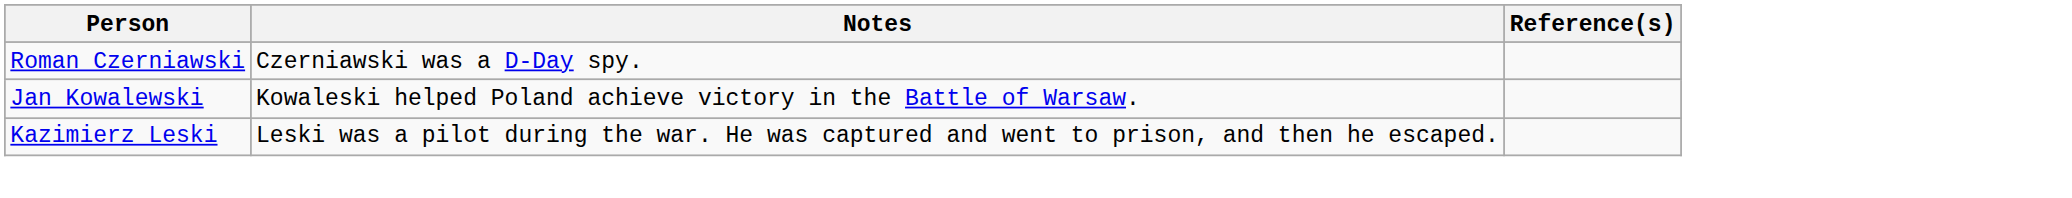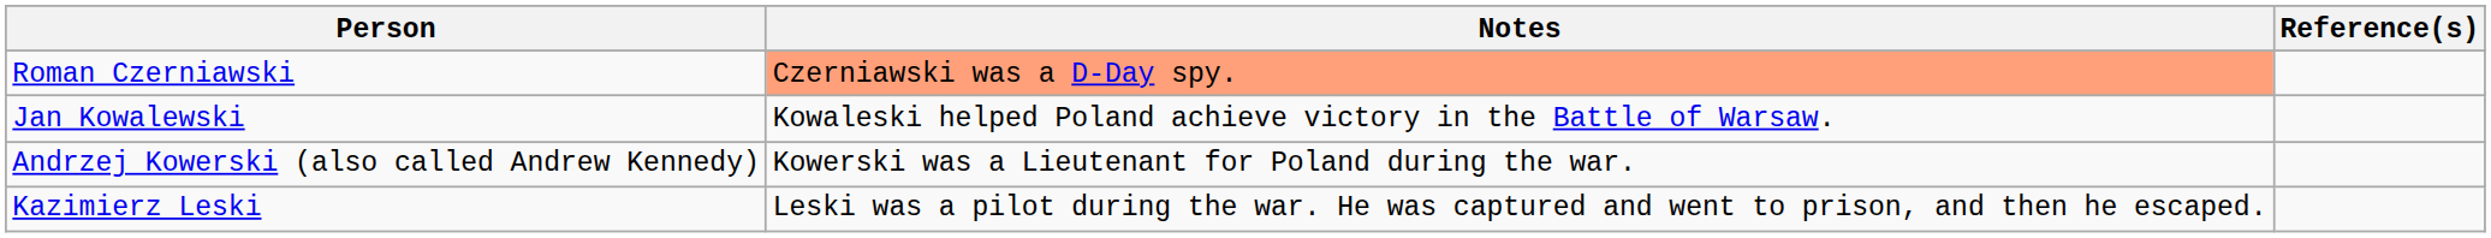 <table class="wikitable sortable">
 <tr>
 <th>Person</th>
 <th class="unsortable">Notes</th>
 <th class="unsortable">Reference(s)</th>
 </tr>
 <tr>
 <td data-sort-value="Czerniawski, Roman"><a href='#'>Roman Czerniawski</a></td>
-<td>Czerniawski was a <a href='#'>D-Day</a> spy.</td>
+<td style="background: lightsalmon;">Czerniawski was a <a href='#'>D-Day</a> spy.</td>
 <td></td>
 </tr>
 <tr>
 <td data-sort-value="Kowalewski, Jan"><a href='#'>Jan Kowalewski</a></td>
 <td>Kowaleski helped Poland achieve victory in the <a href='#'>Battle of Warsaw</a>.</td>
 <td></td>
 </tr>
 <tr>
+<td data-sort-value="Kowerski, Andrzej"><a href='#'>Andrzej Kowerski</a> (also called Andrew Kennedy)</td>
+<td>Kowerski was a Lieutenant for Poland during the war.</td>
+<td></td>
+</tr>
+<tr>
 <td data-sort-value="Leski, Kazimierz"><a href='#'>Kazimierz Leski</a></td>
 <td>Leski was a pilot during the war. He was captured and went to prison, and then he escaped.</td>
 <td></td>
 </tr>
 </table>
